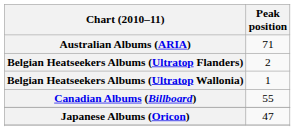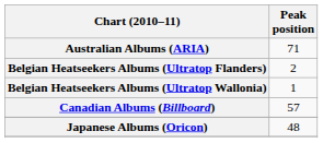 <table class="wikitable sortable plainrowheaders" style="text-align:center">
 <tr>
 <th scope="col">Chart (2010–11)</th>
 <th scope="col">Peak<br>position</th>
 </tr>
 <tr>
 <th scope="row">Australian Albums (<a href='#'>ARIA</a>)</th>
 <td>71</td>
 </tr>
 <tr>
 <th scope="row">Belgian Heatseekers Albums (<a href='#'>Ultratop</a> Flanders)</th>
 <td>2</td>
 </tr>
 <tr>
 <th scope="row">Belgian Heatseekers Albums (<a href='#'>Ultratop</a> Wallonia)</th>
 <td>1</td>
 </tr>
 <tr>
 <th scope="row"><a href='#'>Canadian Albums</a> (<em><a href='#'>Billboard</a></em>)</th>
-<td>55</td>
+<td>57</td>
 </tr>
 <tr>
 </tr>
 <tr>
 </tr>
 <tr>
 <th scope="row">Japanese Albums (<a href='#'>Oricon</a>)</th>
-<td>47</td>
+<td>48</td>
 </tr>
 <tr>
 </tr>
 <tr>
 </tr>
 <tr>
 </tr>
 <tr>
 </tr>
 <tr>
 </tr>
 <tr>
 </tr>
 </table>
